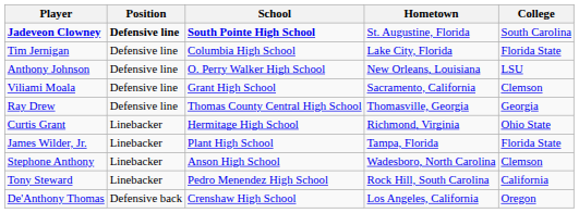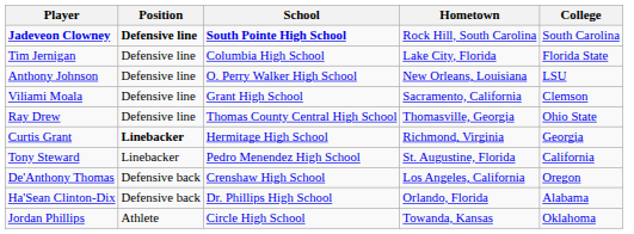 <table class="wikitable">
 <tr>
 <th>Player</th>
 <th>Position</th>
 <th>School</th>
 <th>Hometown</th>
 <th>College</th>
 </tr>
 <tr>
 <td><strong><a href='#'>Jadeveon Clowney</a></strong></td>
 <td><strong>Defensive line</strong></td>
 <td><strong><a href='#'>South Pointe High School</a></strong></td>
-<td><a href='#'>St. Augustine, Florida</a></td>
+<td><a href='#'>Rock Hill, South Carolina</a></td>
 <td><a href='#'>South Carolina</a></td>
 </tr>
 <tr>
 <td><a href='#'>Tim Jernigan</a></td>
 <td>Defensive line</td>
 <td><a href='#'>Columbia High School</a></td>
 <td><a href='#'>Lake City, Florida</a></td>
 <td><a href='#'>Florida State</a></td>
 </tr>
 <tr>
 <td><a href='#'>Anthony Johnson</a></td>
 <td>Defensive line</td>
 <td><a href='#'>O. Perry Walker High School</a></td>
 <td><a href='#'>New Orleans, Louisiana</a></td>
 <td><a href='#'>LSU</a></td>
 </tr>
 <tr>
 <td><a href='#'>Viliami Moala</a></td>
 <td>Defensive line</td>
 <td><a href='#'>Grant High School</a></td>
 <td><a href='#'>Sacramento, California</a></td>
 <td><a href='#'>Clemson</a></td>
 </tr>
 <tr>
 <td><a href='#'>Ray Drew</a></td>
 <td>Defensive line</td>
 <td><a href='#'>Thomas County Central High School</a></td>
 <td><a href='#'>Thomasville, Georgia</a></td>
-<td><a href='#'>Georgia</a></td>
+<td><a href='#'>Ohio State</a></td>
 </tr>
 <tr>
 <td><a href='#'>Curtis Grant</a></td>
-<td>Linebacker</td>
+<td><strong>Linebacker</strong></td>
 <td><a href='#'>Hermitage High School</a></td>
 <td><a href='#'>Richmond, Virginia</a></td>
-<td><a href='#'>Ohio State</a></td>
-</tr>
-<tr>
-<td><a href='#'>James Wilder, Jr.</a></td>
-<td>Linebacker</td>
-<td><a href='#'>Plant High School</a></td>
-<td><a href='#'>Tampa, Florida</a></td>
-<td><a href='#'>Florida State</a></td>
-</tr>
-<tr>
-<td><a href='#'>Stephone Anthony</a></td>
-<td>Linebacker</td>
-<td><a href='#'>Anson High School</a></td>
-<td><a href='#'>Wadesboro, North Carolina</a></td>
-<td><a href='#'>Clemson</a></td>
+<td><a href='#'>Georgia</a></td>
 </tr>
 <tr>
 <td><a href='#'>Tony Steward</a></td>
 <td>Linebacker</td>
 <td><a href='#'>Pedro Menendez High School</a></td>
-<td><a href='#'>Rock Hill, South Carolina</a></td>
+<td><a href='#'>St. Augustine, Florida</a></td>
 <td><a href='#'>California</a></td>
 </tr>
 <tr>
 <td><a href='#'>De'Anthony Thomas</a></td>
 <td>Defensive back</td>
 <td><a href='#'>Crenshaw High School</a></td>
 <td><a href='#'>Los Angeles, California</a></td>
 <td><a href='#'>Oregon</a></td>
 </tr>
+<tr>
+<td><a href='#'>Ha'Sean Clinton-Dix</a></td>
+<td>Defensive back</td>
+<td><a href='#'>Dr. Phillips High School</a></td>
+<td><a href='#'>Orlando, Florida</a></td>
+<td><a href='#'>Alabama</a></td>
+</tr>
+<tr>
+<td><a href='#'>Jordan Phillips</a></td>
+<td>Athlete</td>
+<td><a href='#'>Circle High School</a></td>
+<td><a href='#'>Towanda, Kansas</a></td>
+<td><a href='#'>Oklahoma</a></td>
+</tr>
 </table>
